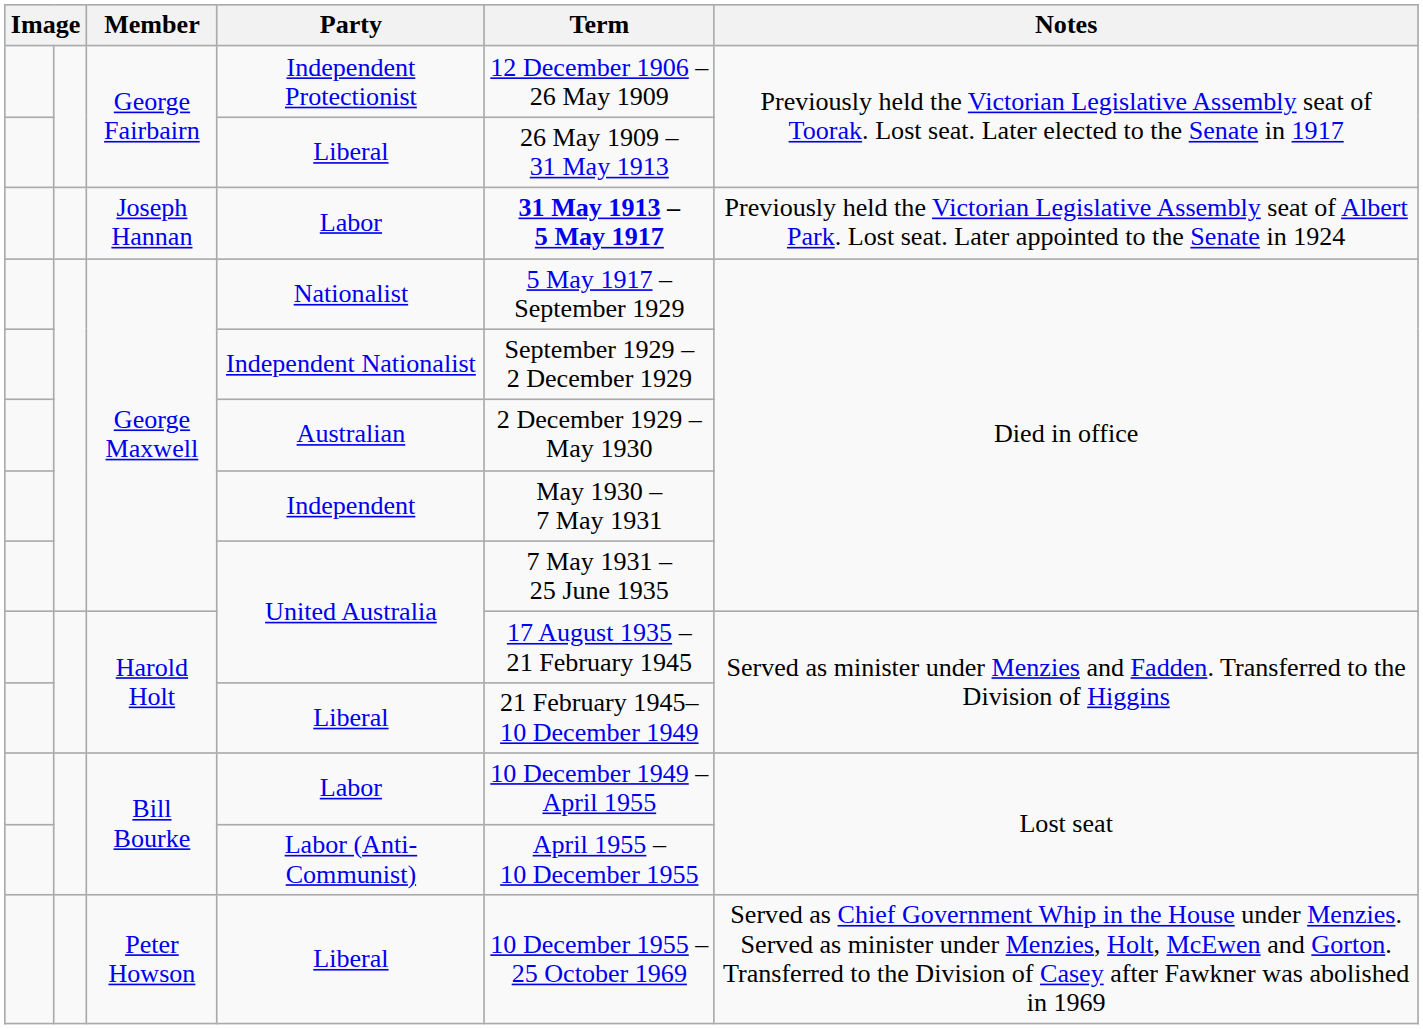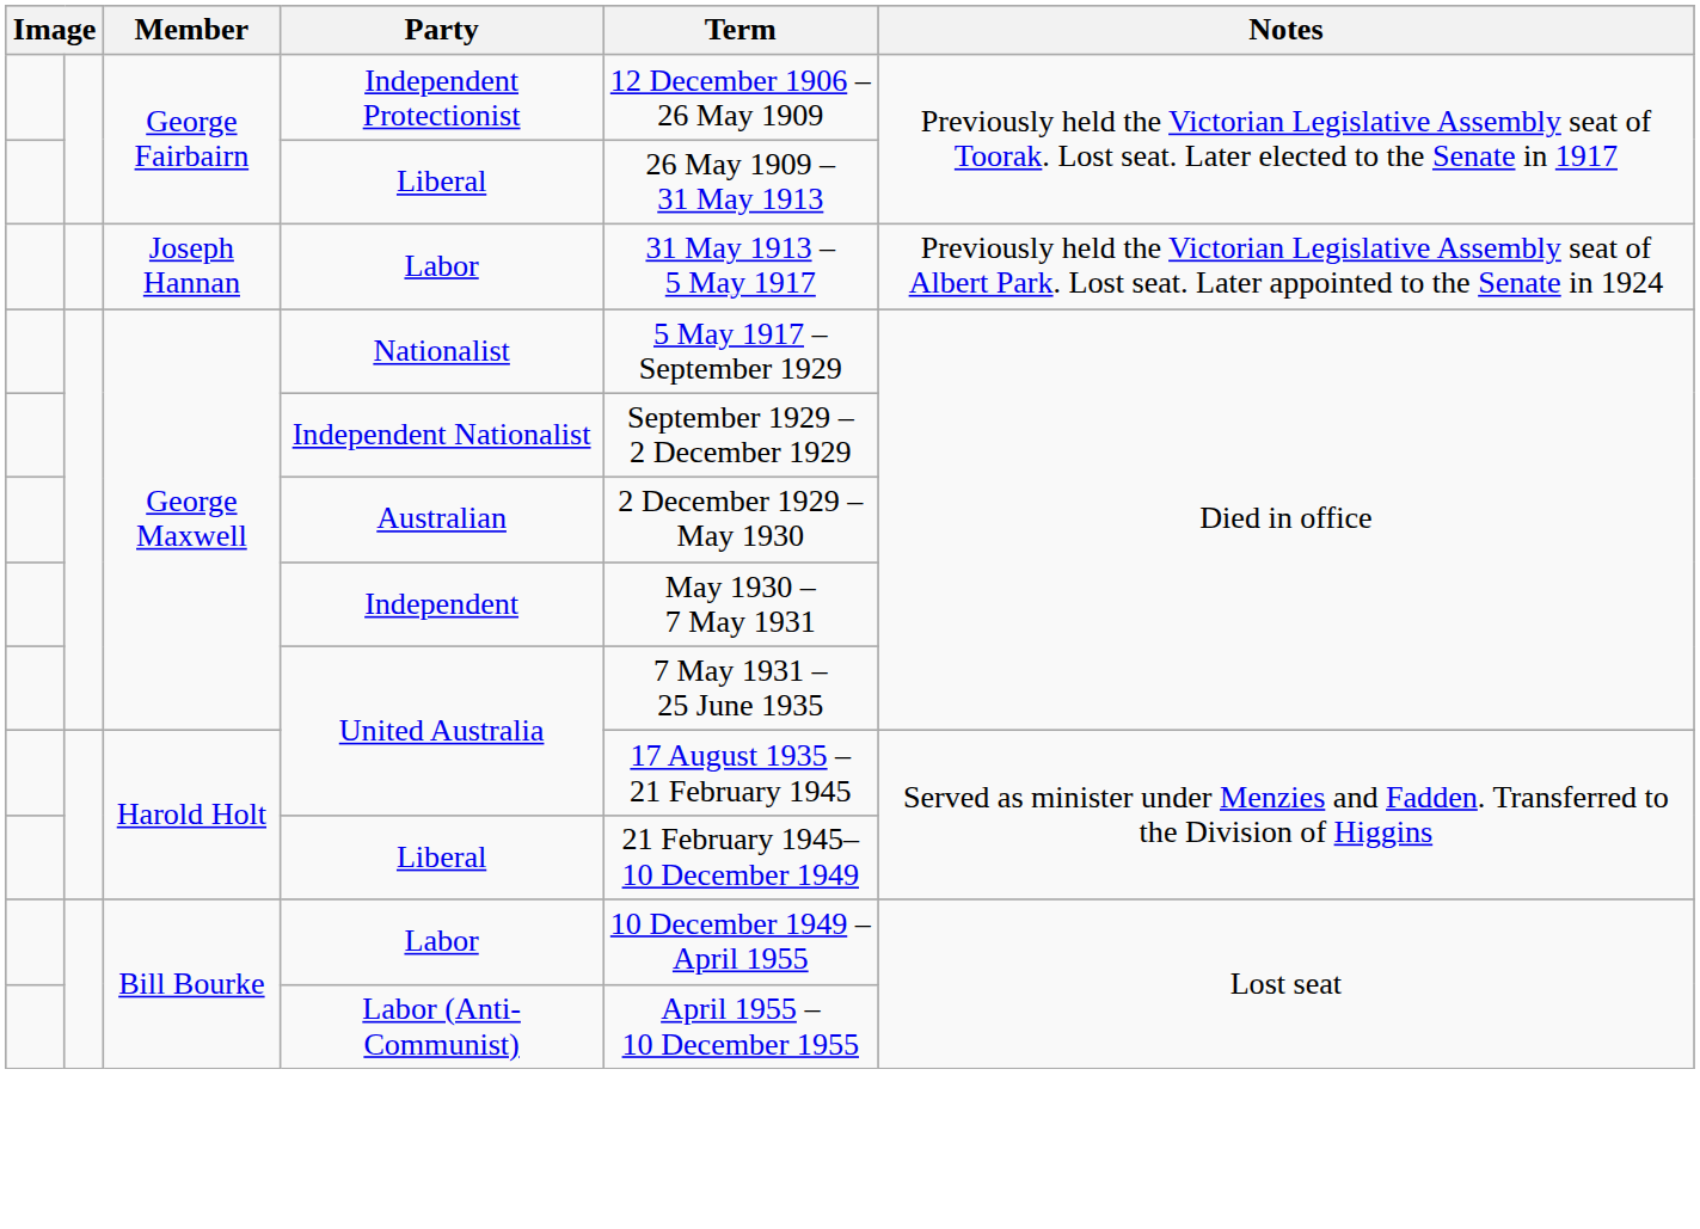 <table class=wikitable style="text-align:center">
 <tr>
 <th colspan=2>Image</th>
 <th>Member</th>
 <th>Party</th>
 <th>Term</th>
 <th>Notes</th>
 </tr>
 <tr>
 <td> </td>
 <td rowspan=2></td>
 <td rowspan=2><a href='#'>George Fairbairn</a><br></td>
 <td><a href='#'>Independent Protectionist</a></td>
 <td nowrap><a href='#'>12 December 1906</a> –<br>26 May 1909</td>
 <td rowspan=2>Previously held the <a href='#'>Victorian Legislative Assembly</a> seat of <a href='#'>Toorak</a>. Lost seat. Later elected to the <a href='#'>Senate</a> in <a href='#'>1917</a></td>
 </tr>
 <tr>
 <td> </td>
 <td nowrap><a href='#'>Liberal</a></td>
 <td nowrap>26 May 1909 –<br><a href='#'>31 May 1913</a></td>
 </tr>
 <tr>
 <td> </td>
 <td></td>
 <td><a href='#'>Joseph Hannan</a><br></td>
 <td><a href='#'>Labor</a></td>
-<td nowrap><strong><a href='#'>31 May 1913</a> –<br><a href='#'>5 May 1917</a></strong></td>
+<td nowrap><a href='#'>31 May 1913</a> –<br><a href='#'>5 May 1917</a></td>
 <td>Previously held the <a href='#'>Victorian Legislative Assembly</a> seat of <a href='#'>Albert Park</a>. Lost seat. Later appointed to the <a href='#'>Senate</a> in 1924</td>
 </tr>
 <tr>
 <td> </td>
 <td rowspan=5></td>
 <td rowspan=5><a href='#'>George Maxwell</a><br></td>
 <td><a href='#'>Nationalist</a></td>
 <td nowrap><a href='#'>5 May 1917</a> –<br>September 1929</td>
 <td rowspan=5>Died in office</td>
 </tr>
 <tr>
 <td> </td>
 <td nowrap><a href='#'>Independent Nationalist</a></td>
 <td nowrap>September 1929 –<br>2 December 1929</td>
 </tr>
 <tr>
 <td> </td>
 <td nowrap><a href='#'>Australian</a></td>
 <td nowrap>2 December 1929 –<br>May 1930</td>
 </tr>
 <tr>
 <td> </td>
 <td nowrap><a href='#'>Independent</a></td>
 <td nowrap>May 1930 –<br>7 May 1931</td>
 </tr>
 <tr>
 <td> </td>
 <td rowspan="2"><a href='#'>United Australia</a></td>
 <td nowrap>7 May 1931 –<br>25 June 1935</td>
 </tr>
 <tr>
 <td> </td>
 <td rowspan=2></td>
 <td rowspan=2><a href='#'>Harold Holt</a><br></td>
 <td nowrap><a href='#'>17 August 1935</a> –<br>21 February 1945</td>
 <td rowspan=2>Served as minister under <a href='#'>Menzies</a> and <a href='#'>Fadden</a>. Transferred to the Division of <a href='#'>Higgins</a></td>
 </tr>
 <tr>
 <td> </td>
 <td nowrap><a href='#'>Liberal</a></td>
 <td nowrap>21 February 1945–<br><a href='#'>10 December 1949</a></td>
 </tr>
 <tr>
 <td> </td>
 <td rowspan=2></td>
 <td rowspan=2><a href='#'>Bill Bourke</a><br></td>
 <td><a href='#'>Labor</a></td>
 <td nowrap><a href='#'>10 December 1949</a> –<br><a href='#'>April 1955</a></td>
 <td rowspan=2>Lost seat</td>
 </tr>
 <tr>
 <td> </td>
 <td><a href='#'>Labor (Anti-Communist)</a></td>
 <td nowrap><a href='#'>April 1955</a> –<br><a href='#'>10 December 1955</a></td>
 </tr>
-<tr>
-<td> </td>
-<td></td>
-<td><a href='#'>Peter Howson</a><br></td>
-<td><a href='#'>Liberal</a></td>
-<td nowrap><a href='#'>10 December 1955</a> –<br><a href='#'>25 October 1969</a></td>
-<td>Served as <a href='#'>Chief Government Whip in the House</a> under <a href='#'>Menzies</a>. Served as minister under <a href='#'>Menzies</a>, <a href='#'>Holt</a>, <a href='#'>McEwen</a> and <a href='#'>Gorton</a>. Transferred to the Division of <a href='#'>Casey</a> after Fawkner was abolished in 1969</td>
-</tr>
 </table>
